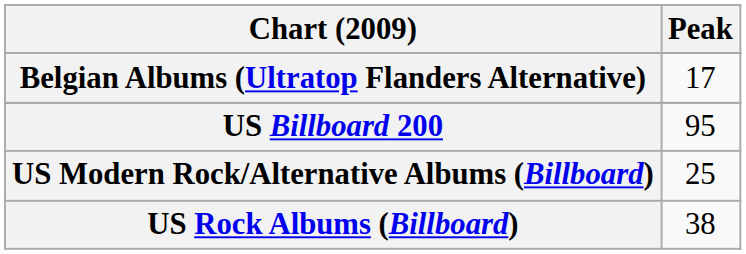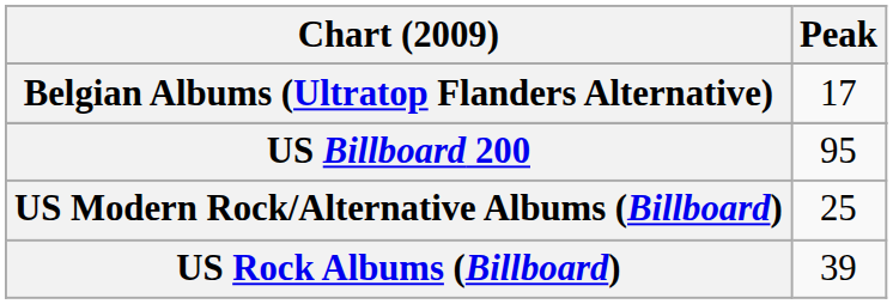 <table class="wikitable sortable plainrowheaders">
 <tr>
 <th scope="col">Chart (2009)</th>
 <th scope="col">Peak</th>
 </tr>
 <tr>
 </tr>
 <tr>
 </tr>
 <tr>
 <th scope="row">Belgian Albums (<a href='#'>Ultratop</a> Flanders Alternative)</th>
 <td align=center>17</td>
 </tr>
 <tr>
 </tr>
 <tr>
 </tr>
 <tr>
 </tr>
 <tr>
 </tr>
 <tr>
 </tr>
 <tr>
 </tr>
 <tr>
 <th scope="row">US <a href='#'><em>Billboard</em> 200</a></th>
 <td align=center>95</td>
 </tr>
 <tr>
 <th scope="row">US Modern Rock/Alternative Albums  (<em><a href='#'>Billboard</a></em>)</th>
 <td align=center>25</td>
 </tr>
 <tr>
 <th scope="row">US <a href='#'>Rock Albums</a> (<em><a href='#'>Billboard</a></em>)</th>
-<td align=center>38</td>
+<td align=center>39</td>
 </tr>
 </table>
